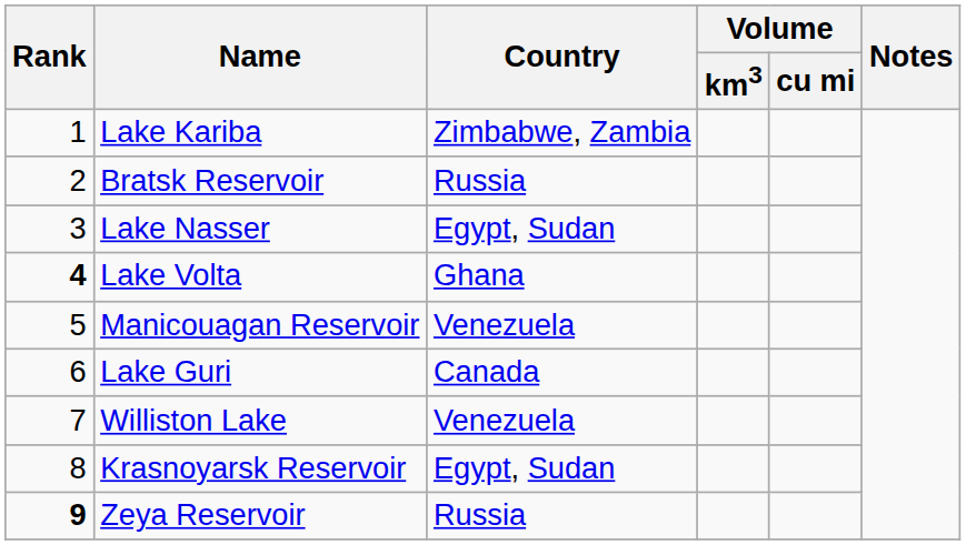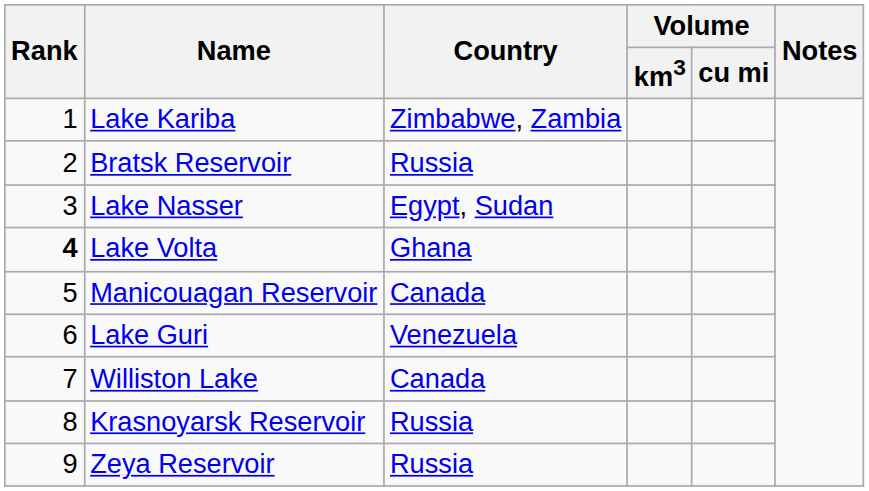 <table class="wikitable sortable mw-collapsible">
 <tr>
 <th rowspan=2>Rank</th>
 <th rowspan=2>Name</th>
 <th rowspan=2>Country</th>
 <th colspan=2>Volume</th>
 <th rowspan=2 class=unsortable>Notes</th>
 </tr>
 <tr>
 <th>km<sup>3</sup></th>
 <th>cu mi</th>
 </tr>
 <tr>
 <td align=right>1</td>
 <td><a href='#'>Lake Kariba</a></td>
 <td><a href='#'>Zimbabwe</a>, <a href='#'>Zambia</a></td>
 <td></td>
 <td></td>
 </tr>
 <tr>
 <td align=right>2</td>
 <td><a href='#'>Bratsk Reservoir</a></td>
 <td><a href='#'>Russia</a></td>
 <td></td>
 <td></td>
 </tr>
 <tr>
 <td align=right>3</td>
 <td><a href='#'>Lake Nasser</a></td>
 <td><a href='#'>Egypt</a>, <a href='#'>Sudan</a></td>
 <td></td>
 <td></td>
 </tr>
 <tr>
 <td align=right><strong>4</strong></td>
 <td><a href='#'>Lake Volta</a></td>
 <td><a href='#'>Ghana</a></td>
 <td></td>
 <td></td>
 </tr>
 <tr>
 <td align=right>5</td>
 <td><a href='#'>Manicouagan Reservoir</a></td>
-<td><a href='#'>Venezuela</a></td>
+<td><a href='#'>Canada</a></td>
 <td></td>
 <td></td>
 </tr>
 <tr>
 <td align=right>6</td>
 <td><a href='#'>Lake Guri</a></td>
-<td><a href='#'>Canada</a></td>
+<td><a href='#'>Venezuela</a></td>
 <td></td>
 <td></td>
 </tr>
 <tr>
 <td align=right>7</td>
 <td><a href='#'>Williston Lake</a></td>
-<td><a href='#'>Venezuela</a></td>
+<td><a href='#'>Canada</a></td>
 <td></td>
 <td></td>
 </tr>
 <tr>
 <td align=right>8</td>
 <td><a href='#'>Krasnoyarsk Reservoir</a></td>
-<td><a href='#'>Egypt</a>, <a href='#'>Sudan</a></td>
+<td><a href='#'>Russia</a></td>
 <td></td>
 <td></td>
 </tr>
 <tr>
-<td align=right><strong>9</strong></td>
+<td align=right>9</td>
 <td><a href='#'>Zeya Reservoir</a></td>
 <td><a href='#'>Russia</a></td>
 <td></td>
 <td></td>
 </tr>
 </table>
